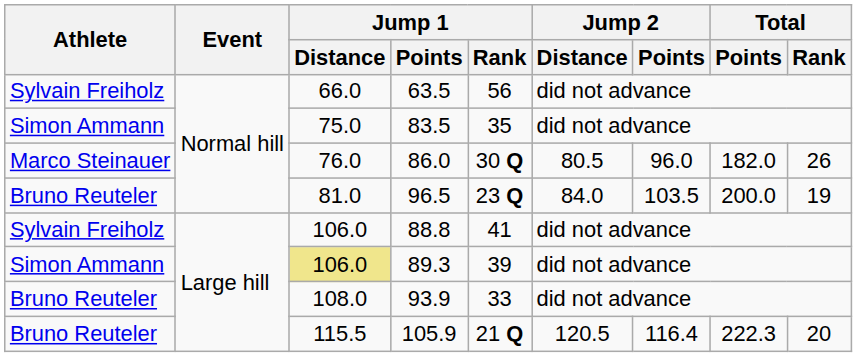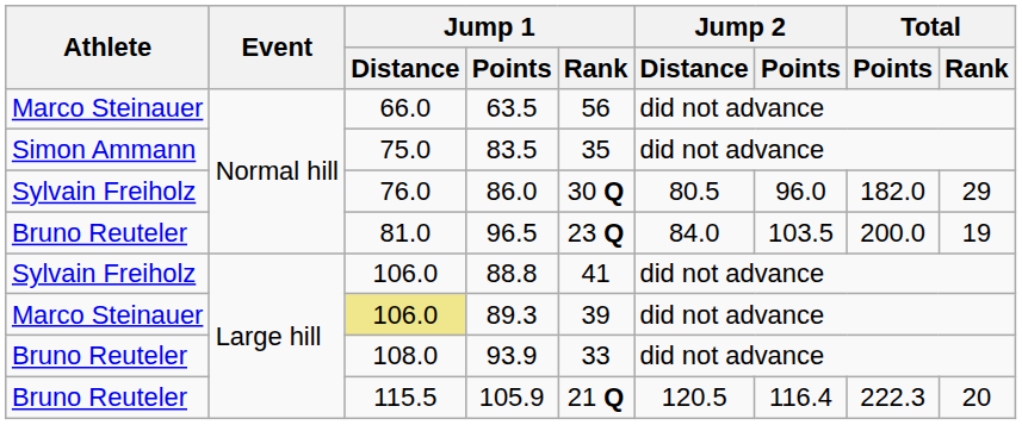 <table class="wikitable" style="font-size:90%">
 <tr>
 <th rowspan="2">Athlete</th>
 <th rowspan="2">Event</th>
 <th colspan="3">Jump 1</th>
 <th colspan="2">Jump 2</th>
 <th colspan="2">Total</th>
 </tr>
 <tr>
 <th>Distance</th>
 <th>Points</th>
 <th>Rank</th>
 <th>Distance</th>
 <th>Points</th>
 <th>Points</th>
 <th>Rank</th>
 </tr>
 <tr>
-<td><a href='#'>Sylvain Freiholz</a></td>
+<td><a href='#'>Marco Steinauer</a></td>
 <td rowspan="4">Normal hill</td>
 <td align="center">66.0</td>
 <td align="center">63.5</td>
 <td align="center">56</td>
 <td colspan="4">did not advance</td>
 </tr>
 <tr>
 <td><a href='#'>Simon Ammann</a></td>
 <td align="center">75.0</td>
 <td align="center">83.5</td>
 <td align="center">35</td>
 <td colspan="4">did not advance</td>
 </tr>
 <tr>
-<td><a href='#'>Marco Steinauer</a></td>
+<td><a href='#'>Sylvain Freiholz</a></td>
 <td align="center">76.0</td>
 <td align="center">86.0</td>
 <td align="center">30 <strong>Q</strong></td>
 <td align="center">80.5</td>
 <td align="center">96.0</td>
 <td align="center">182.0</td>
-<td align="center">26</td>
+<td align="center">29</td>
 </tr>
 <tr>
 <td><a href='#'>Bruno Reuteler</a></td>
 <td align="center">81.0</td>
 <td align="center">96.5</td>
 <td align="center">23 <strong>Q</strong></td>
 <td align="center">84.0</td>
 <td align="center">103.5</td>
 <td align="center">200.0</td>
 <td align="center">19</td>
 </tr>
 <tr>
 <td><a href='#'>Sylvain Freiholz</a></td>
 <td rowspan="4">Large hill</td>
 <td align="center">106.0</td>
 <td align="center">88.8</td>
 <td align="center">41</td>
 <td colspan="4">did not advance</td>
 </tr>
 <tr>
-<td><a href='#'>Simon Ammann</a></td>
+<td><a href='#'>Marco Steinauer</a></td>
 <td align="center" style="background: khaki;">106.0</td>
 <td align="center">89.3</td>
 <td align="center">39</td>
 <td colspan="4">did not advance</td>
 </tr>
 <tr>
 <td><a href='#'>Bruno Reuteler</a></td>
 <td align="center">108.0</td>
 <td align="center">93.9</td>
 <td align="center">33</td>
 <td colspan="4">did not advance</td>
 </tr>
 <tr>
 <td><a href='#'>Bruno Reuteler</a></td>
 <td align="center">115.5</td>
 <td align="center">105.9</td>
 <td align="center">21 <strong>Q</strong></td>
 <td align="center">120.5</td>
 <td align="center">116.4</td>
 <td align="center">222.3</td>
 <td align="center">20</td>
 </tr>
 </table>
